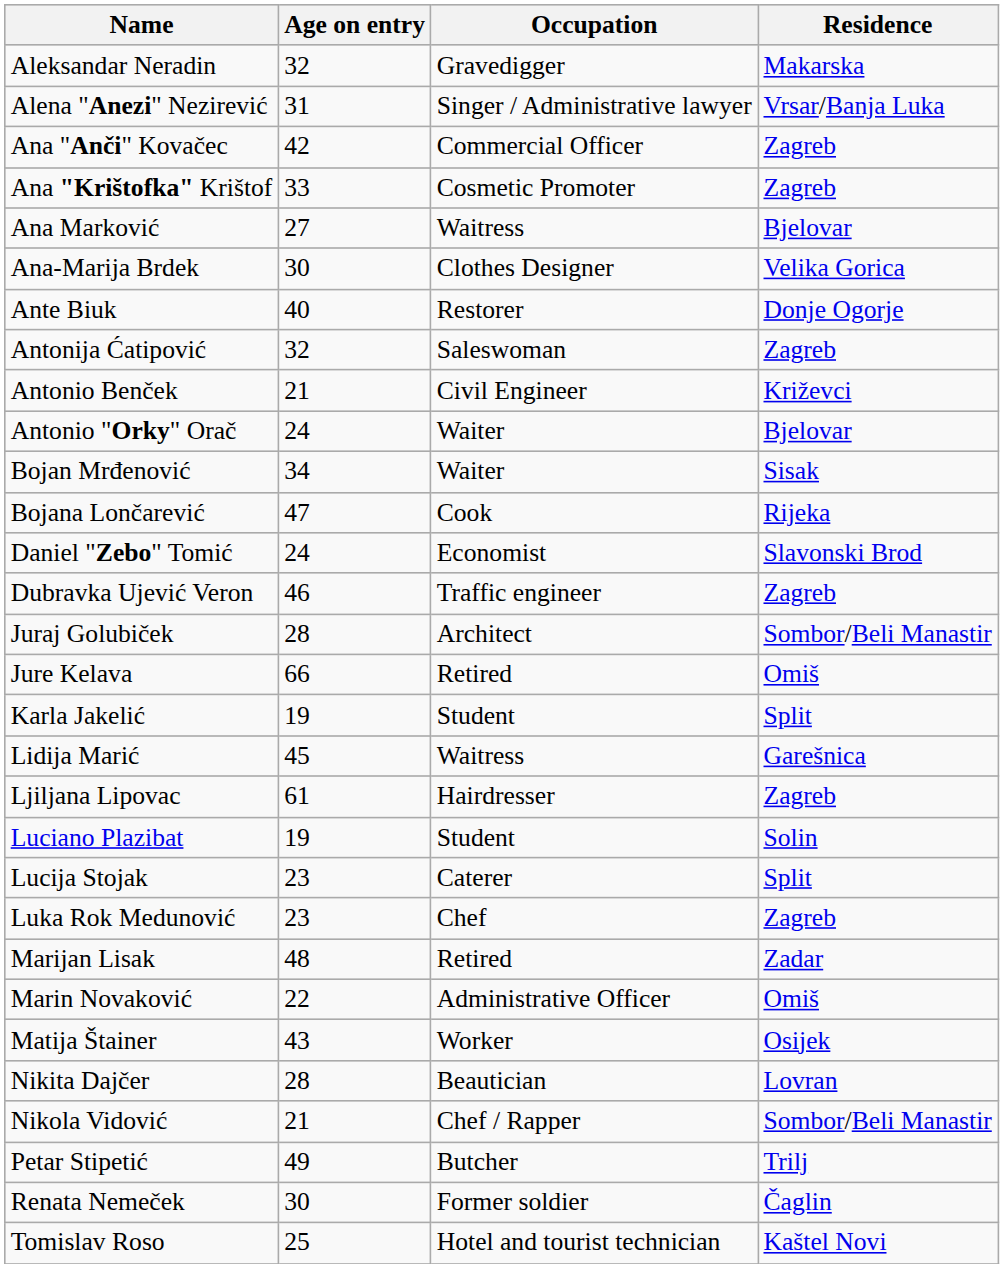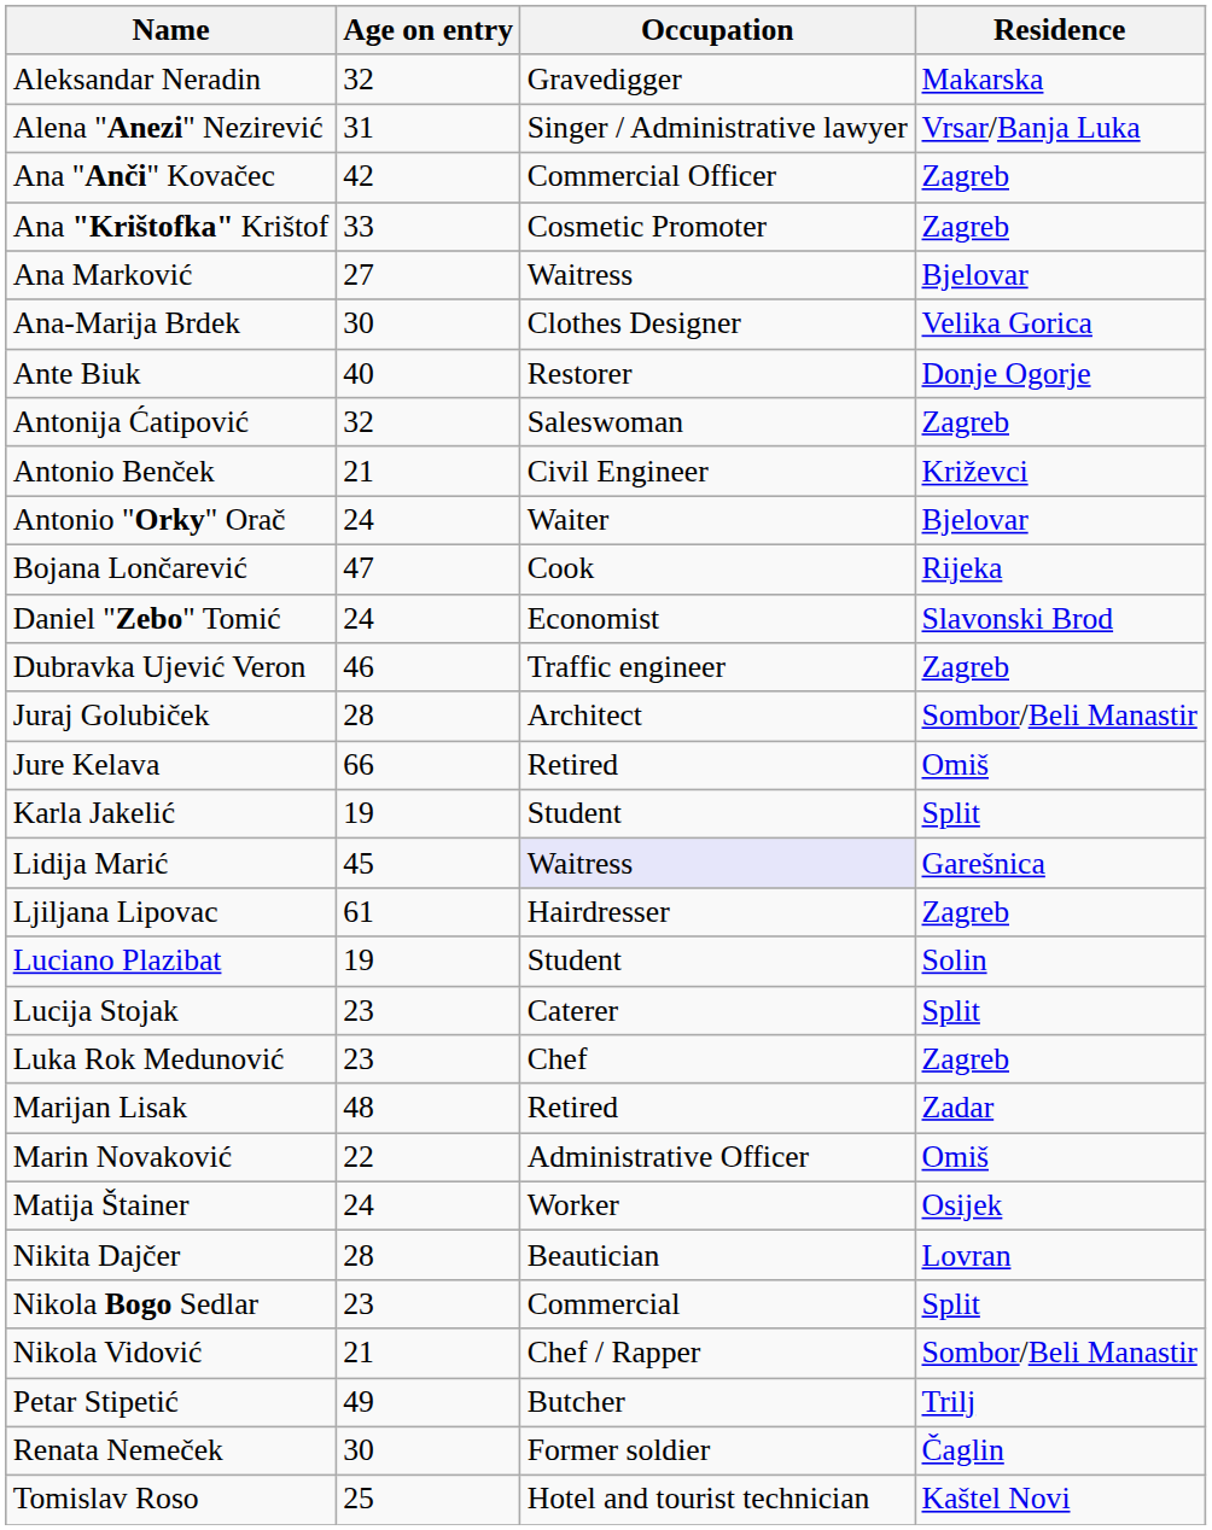 <table class="wikitable sortable">
 <tr>
 <th>Name</th>
 <th>Age on entry</th>
 <th>Occupation</th>
 <th>Residence</th>
 </tr>
 <tr>
 <td>Aleksandar Neradin</td>
 <td>32</td>
 <td>Gravedigger</td>
 <td><a href='#'>Makarska</a></td>
 </tr>
 <tr>
 <td>Alena "<strong>Anezi</strong>" Nezirević</td>
 <td>31</td>
 <td>Singer / Administrative lawyer</td>
 <td><a href='#'>Vrsar</a>/<a href='#'>Banja Luka</a></td>
 </tr>
 <tr>
 <td>Ana "<strong>Anči</strong>" Kovačec</td>
 <td>42</td>
 <td>Commercial Officer</td>
 <td><a href='#'>Zagreb</a></td>
 </tr>
 <tr>
 <td>Ana <strong>"Krištofka"</strong> Krištof</td>
 <td>33</td>
 <td>Cosmetic Promoter</td>
 <td><a href='#'>Zagreb</a></td>
 </tr>
 <tr>
 <td>Ana Marković</td>
 <td>27</td>
 <td>Waitress</td>
 <td><a href='#'>Bjelovar</a></td>
 </tr>
 <tr>
 <td>Ana-Marija Brdek</td>
 <td>30</td>
 <td>Clothes Designer</td>
 <td><a href='#'>Velika Gorica</a></td>
 </tr>
 <tr>
 <td>Ante Biuk</td>
 <td>40</td>
 <td>Restorer</td>
 <td><a href='#'>Donje Ogorje</a></td>
 </tr>
 <tr>
 <td>Antonija Ćatipović</td>
 <td>32</td>
 <td>Saleswoman</td>
 <td><a href='#'>Zagreb</a></td>
 </tr>
 <tr>
 <td>Antonio Benček</td>
 <td>21</td>
 <td>Civil Engineer</td>
 <td><a href='#'>Križevci</a></td>
 </tr>
 <tr>
 <td>Antonio "<strong>Orky</strong>" Orač</td>
 <td>24</td>
 <td>Waiter</td>
 <td><a href='#'>Bjelovar</a></td>
 </tr>
 <tr>
-<td>Bojan Mrđenović</td>
-<td>34</td>
-<td>Waiter</td>
-<td><a href='#'>Sisak</a></td>
-</tr>
-<tr>
 <td>Bojana Lončarević</td>
 <td>47</td>
 <td>Cook</td>
 <td><a href='#'>Rijeka</a></td>
 </tr>
 <tr>
 <td>Daniel "<strong>Zebo</strong>" Tomić</td>
 <td>24</td>
 <td>Economist</td>
 <td><a href='#'>Slavonski Brod</a></td>
 </tr>
 <tr>
 <td>Dubravka Ujević Veron</td>
 <td>46</td>
 <td>Traffic engineer</td>
 <td><a href='#'>Zagreb</a></td>
 </tr>
 <tr>
 <td>Juraj Golubiček</td>
 <td>28</td>
 <td>Architect</td>
 <td><a href='#'>Sombor</a>/<a href='#'>Beli Manastir</a></td>
 </tr>
 <tr>
 <td>Jure Kelava</td>
 <td>66</td>
 <td>Retired</td>
 <td><a href='#'>Omiš</a></td>
 </tr>
 <tr>
 <td>Karla Jakelić</td>
 <td>19</td>
 <td>Student</td>
 <td><a href='#'>Split</a></td>
 </tr>
 <tr>
 <td>Lidija Marić</td>
 <td>45</td>
-<td>Waitress</td>
+<td style="background: lavender;">Waitress</td>
 <td><a href='#'>Garešnica</a></td>
 </tr>
 <tr>
 <td>Ljiljana Lipovac</td>
 <td>61</td>
 <td>Hairdresser</td>
 <td><a href='#'>Zagreb</a></td>
 </tr>
 <tr>
 <td><a href='#'>Luciano Plazibat</a></td>
 <td>19</td>
 <td>Student</td>
 <td><a href='#'>Solin</a></td>
 </tr>
 <tr>
 <td>Lucija Stojak</td>
 <td>23</td>
 <td>Caterer</td>
 <td><a href='#'>Split</a></td>
 </tr>
 <tr>
 <td>Luka Rok Medunović</td>
 <td>23</td>
 <td>Chef</td>
 <td><a href='#'>Zagreb</a></td>
 </tr>
 <tr>
 <td>Marijan Lisak</td>
 <td>48</td>
 <td>Retired</td>
 <td><a href='#'>Zadar</a></td>
 </tr>
 <tr>
 <td>Marin Novaković</td>
 <td>22</td>
 <td>Administrative Officer</td>
 <td><a href='#'>Omiš</a></td>
 </tr>
 <tr>
 <td>Matija Štainer</td>
-<td>43</td>
+<td>24</td>
 <td>Worker</td>
 <td><a href='#'>Osijek</a></td>
 </tr>
 <tr>
 <td>Nikita Dajčer</td>
 <td>28</td>
 <td>Beautician</td>
 <td><a href='#'>Lovran</a></td>
+</tr>
+<tr>
+<td>Nikola <strong>Bogo</strong> Sedlar</td>
+<td>23</td>
+<td>Commercial</td>
+<td><a href='#'>Split</a></td>
 </tr>
 <tr>
 <td>Nikola Vidović</td>
 <td>21</td>
 <td>Chef / Rapper</td>
 <td><a href='#'>Sombor</a>/<a href='#'>Beli Manastir</a></td>
 </tr>
 <tr>
 <td>Petar Stipetić</td>
 <td>49</td>
 <td>Butcher</td>
 <td><a href='#'>Trilj</a></td>
 </tr>
 <tr>
 <td>Renata Nemeček</td>
 <td>30</td>
 <td>Former soldier</td>
 <td><a href='#'>Čaglin</a></td>
 </tr>
 <tr>
 <td>Tomislav Roso</td>
 <td>25</td>
 <td>Hotel and tourist technician</td>
 <td><a href='#'>Kaštel Novi</a></td>
 </tr>
 </table>
